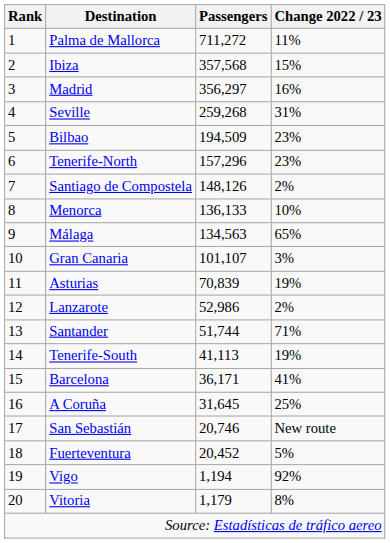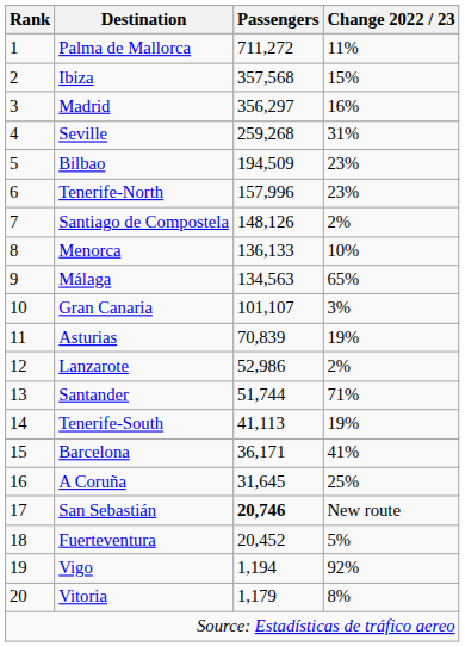 <table class="wikitable" style="font-size: 85%; width:align">
 <tr>
 <th>Rank</th>
 <th>Destination</th>
 <th>Passengers</th>
 <th>Change 2022 / 23</th>
 </tr>
 <tr>
 <td>1</td>
 <td> <a href='#'>Palma de Mallorca</a></td>
 <td>711,272</td>
 <td> 11%</td>
 </tr>
 <tr>
 <td>2</td>
 <td> <a href='#'>Ibiza</a></td>
 <td>357,568</td>
 <td> 15%</td>
 </tr>
 <tr>
 <td>3</td>
 <td> <a href='#'>Madrid</a></td>
 <td>356,297</td>
 <td> 16%</td>
 </tr>
 <tr>
 <td>4</td>
 <td> <a href='#'>Seville</a></td>
 <td>259,268</td>
 <td> 31%</td>
 </tr>
 <tr>
 <td>5</td>
 <td> <a href='#'>Bilbao</a></td>
 <td>194,509</td>
 <td> 23%</td>
 </tr>
 <tr>
 <td>6</td>
 <td> <a href='#'>Tenerife-North</a></td>
-<td>157,296</td>
+<td>157,996</td>
 <td> 23%</td>
 </tr>
 <tr>
 <td>7</td>
 <td> <a href='#'>Santiago de Compostela</a></td>
 <td>148,126</td>
 <td> 2%</td>
 </tr>
 <tr>
 <td>8</td>
 <td> <a href='#'>Menorca</a></td>
 <td>136,133</td>
 <td> 10%</td>
 </tr>
 <tr>
 <td>9</td>
 <td> <a href='#'>Málaga</a></td>
 <td>134,563</td>
 <td> 65%</td>
 </tr>
 <tr>
 <td>10</td>
 <td> <a href='#'>Gran Canaria</a></td>
 <td>101,107</td>
 <td> 3%</td>
 </tr>
 <tr>
 <td>11</td>
 <td> <a href='#'>Asturias</a></td>
 <td>70,839</td>
 <td> 19%</td>
 </tr>
 <tr>
 <td>12</td>
 <td> <a href='#'>Lanzarote</a></td>
 <td>52,986</td>
 <td> 2%</td>
 </tr>
 <tr>
 <td>13</td>
 <td> <a href='#'>Santander</a></td>
 <td>51,744</td>
 <td> 71%</td>
 </tr>
 <tr>
 <td>14</td>
 <td> <a href='#'>Tenerife-South</a></td>
 <td>41,113</td>
 <td> 19%</td>
 </tr>
 <tr>
 <td>15</td>
 <td> <a href='#'>Barcelona</a></td>
 <td>36,171</td>
 <td> 41%</td>
 </tr>
 <tr>
 <td>16</td>
 <td> <a href='#'>A Coruña</a></td>
 <td>31,645</td>
 <td> 25%</td>
 </tr>
 <tr>
 <td>17</td>
 <td> <a href='#'>San Sebastián</a></td>
-<td>20,746</td>
+<td><strong>20,746</strong></td>
 <td> New route</td>
 </tr>
 <tr>
 <td>18</td>
 <td> <a href='#'>Fuerteventura</a></td>
 <td>20,452</td>
 <td> 5%</td>
 </tr>
 <tr>
 <td>19</td>
 <td> <a href='#'>Vigo</a></td>
 <td>1,194</td>
 <td> 92%</td>
 </tr>
 <tr>
 <td>20</td>
 <td> <a href='#'>Vitoria</a></td>
 <td>1,179</td>
 <td> 8%</td>
 </tr>
 <tr>
 <td colspan="4" style="text-align:right;"><em>Source: <a href='#'>Estadísticas de tráfico aereo</a></em></td>
 </tr>
 </table>
